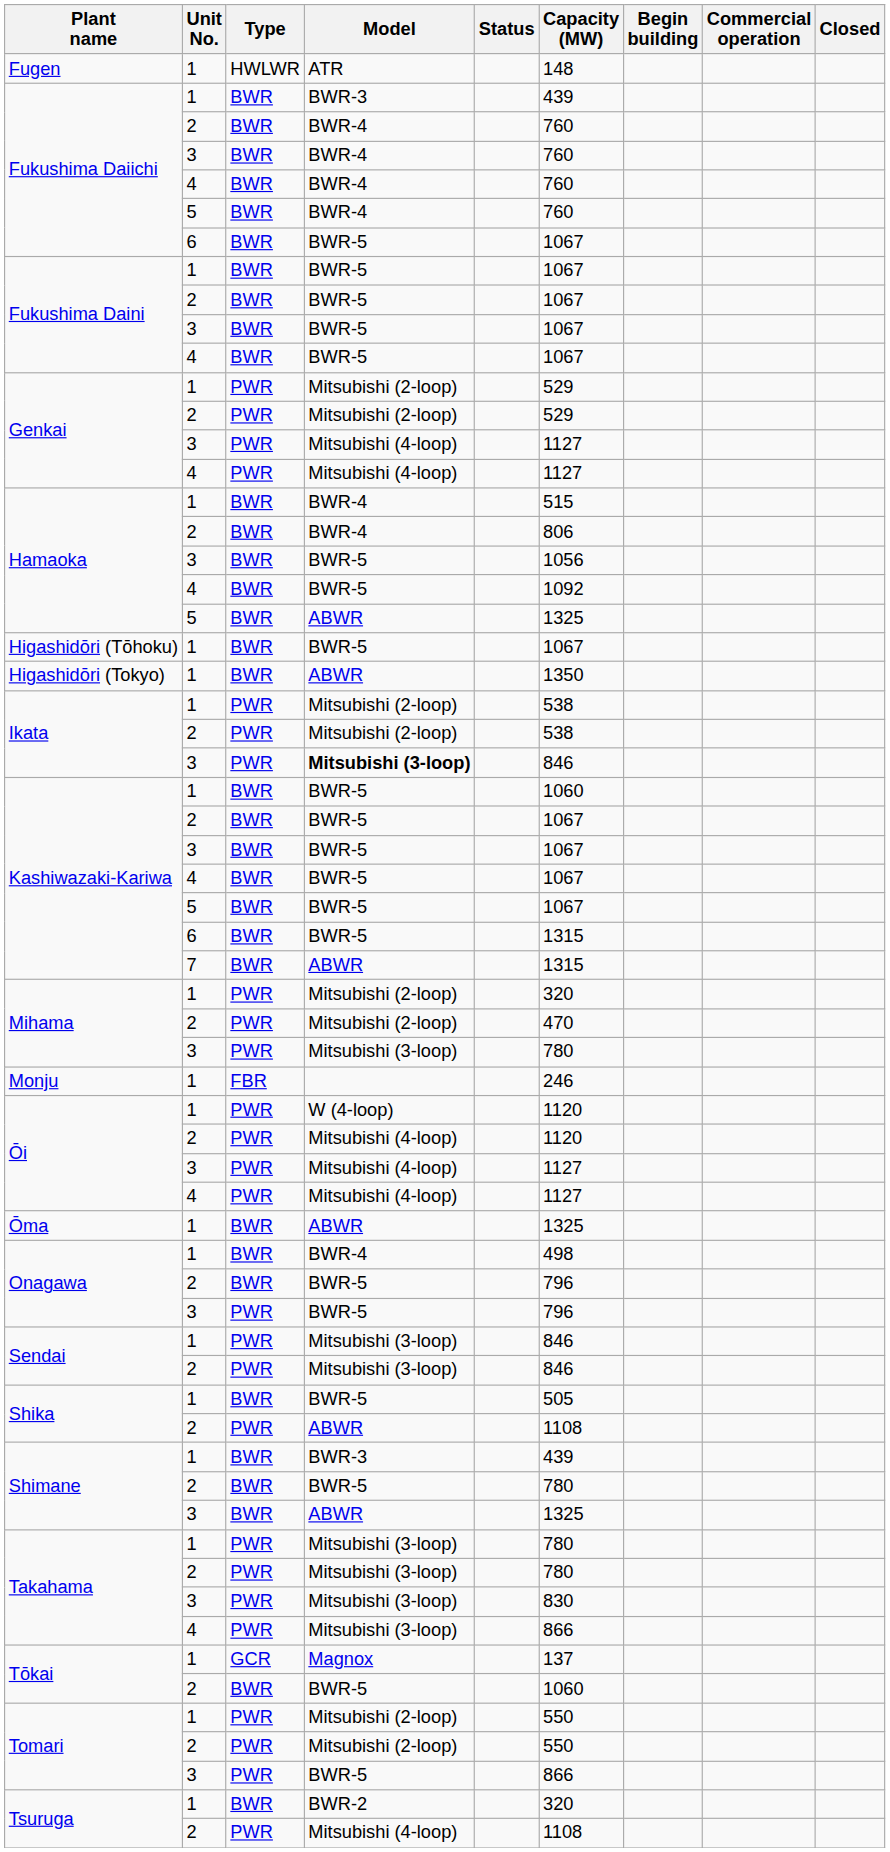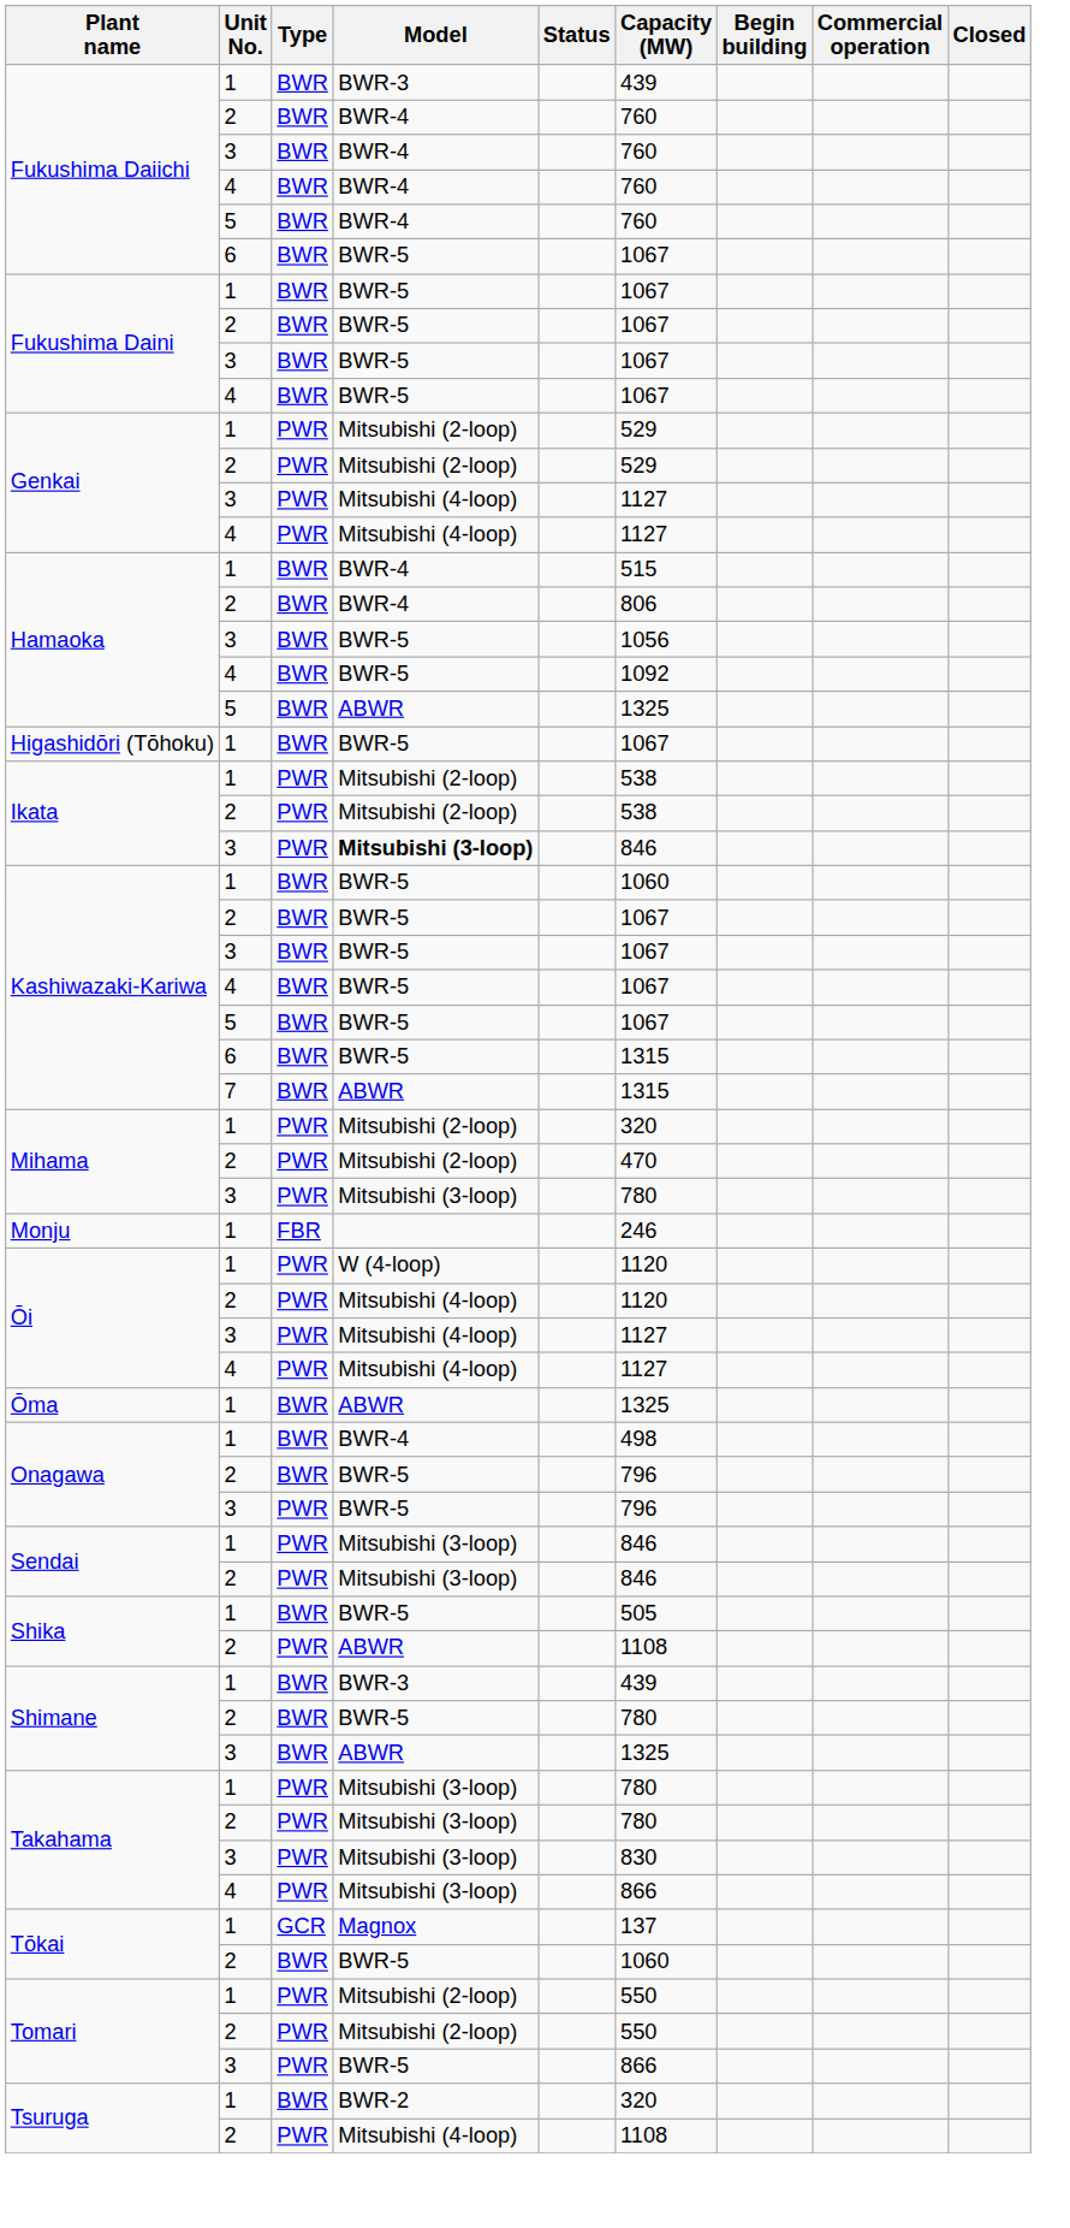 <table class="wikitable sortable mw-datatable sticky-header">
 <tr>
 <th>Plant<br>name</th>
 <th>Unit<br>No.</th>
 <th>Type</th>
 <th>Model</th>
 <th>Status</th>
 <th>Capacity<br>(MW)</th>
 <th>Begin<br>building</th>
 <th>Commercial<br>operation</th>
 <th>Closed</th>
-</tr>
-<tr>
-<td><a href='#'>Fugen</a></td>
-<td>1</td>
-<td>HWLWR</td>
-<td>ATR</td>
-<td></td>
-<td>148</td>
-<td></td>
-<td></td>
-<td></td>
 </tr>
 <tr>
 <td rowspan=6><a href='#'>Fukushima Daiichi</a></td>
 <td>1</td>
 <td><a href='#'>BWR</a></td>
 <td>BWR-3</td>
 <td></td>
 <td>439</td>
 <td></td>
 <td></td>
 <td></td>
 </tr>
 <tr>
 <td>2</td>
 <td><a href='#'>BWR</a></td>
 <td>BWR-4</td>
 <td></td>
 <td>760</td>
 <td></td>
 <td></td>
 <td></td>
 </tr>
 <tr>
 <td>3</td>
 <td><a href='#'>BWR</a></td>
 <td>BWR-4</td>
 <td></td>
 <td>760</td>
 <td></td>
 <td></td>
 <td></td>
 </tr>
 <tr>
 <td>4</td>
 <td><a href='#'>BWR</a></td>
 <td>BWR-4</td>
 <td></td>
 <td>760</td>
 <td></td>
 <td></td>
 <td></td>
 </tr>
 <tr>
 <td>5</td>
 <td><a href='#'>BWR</a></td>
 <td>BWR-4</td>
 <td></td>
 <td>760</td>
 <td></td>
 <td></td>
 <td></td>
 </tr>
 <tr>
 <td>6</td>
 <td><a href='#'>BWR</a></td>
 <td>BWR-5</td>
 <td></td>
 <td>1067</td>
 <td></td>
 <td></td>
 <td></td>
 </tr>
 <tr>
 <td rowspan=4><a href='#'>Fukushima Daini</a></td>
 <td>1</td>
 <td><a href='#'>BWR</a></td>
 <td>BWR-5</td>
 <td></td>
 <td>1067</td>
 <td></td>
 <td></td>
 <td></td>
 </tr>
 <tr>
 <td>2</td>
 <td><a href='#'>BWR</a></td>
 <td>BWR-5</td>
 <td></td>
 <td>1067</td>
 <td></td>
 <td></td>
 <td></td>
 </tr>
 <tr>
 <td>3</td>
 <td><a href='#'>BWR</a></td>
 <td>BWR-5</td>
 <td></td>
 <td>1067</td>
 <td></td>
 <td></td>
 <td></td>
 </tr>
 <tr>
 <td>4</td>
 <td><a href='#'>BWR</a></td>
 <td>BWR-5</td>
 <td></td>
 <td>1067</td>
 <td></td>
 <td></td>
 <td></td>
 </tr>
 <tr>
 <td rowspan=4><a href='#'>Genkai</a></td>
 <td>1</td>
 <td><a href='#'>PWR</a></td>
 <td>Mitsubishi (2-loop)</td>
 <td></td>
 <td>529</td>
 <td></td>
 <td></td>
 <td></td>
 </tr>
 <tr>
 <td>2</td>
 <td><a href='#'>PWR</a></td>
 <td>Mitsubishi (2-loop)</td>
 <td></td>
 <td>529</td>
 <td></td>
 <td></td>
 <td></td>
 </tr>
 <tr>
 <td>3</td>
 <td><a href='#'>PWR</a></td>
 <td>Mitsubishi (4-loop)</td>
 <td></td>
 <td>1127</td>
 <td></td>
 <td></td>
 <td></td>
 </tr>
 <tr>
 <td>4</td>
 <td><a href='#'>PWR</a></td>
 <td>Mitsubishi (4-loop)</td>
 <td></td>
 <td>1127</td>
 <td></td>
 <td></td>
 <td></td>
 </tr>
 <tr>
 <td rowspan=5><a href='#'>Hamaoka</a></td>
 <td>1</td>
 <td><a href='#'>BWR</a></td>
 <td>BWR-4</td>
 <td></td>
 <td>515</td>
 <td></td>
 <td></td>
 <td></td>
 </tr>
 <tr>
 <td>2</td>
 <td><a href='#'>BWR</a></td>
 <td>BWR-4</td>
 <td></td>
 <td>806</td>
 <td></td>
 <td></td>
 <td></td>
 </tr>
 <tr>
 <td>3</td>
 <td><a href='#'>BWR</a></td>
 <td>BWR-5</td>
 <td></td>
 <td>1056</td>
 <td></td>
 <td></td>
 <td></td>
 </tr>
 <tr>
 <td>4</td>
 <td><a href='#'>BWR</a></td>
 <td>BWR-5</td>
 <td></td>
 <td>1092</td>
 <td></td>
 <td></td>
 <td></td>
 </tr>
 <tr>
 <td>5</td>
 <td><a href='#'>BWR</a></td>
 <td><a href='#'>ABWR</a></td>
 <td></td>
 <td>1325</td>
 <td></td>
 <td></td>
 <td></td>
 </tr>
 <tr>
 <td><a href='#'>Higashidōri</a> (Tōhoku)</td>
 <td>1</td>
 <td><a href='#'>BWR</a></td>
 <td>BWR-5</td>
 <td></td>
 <td>1067</td>
-<td></td>
-<td></td>
-<td></td>
-</tr>
-<tr>
-<td><a href='#'>Higashidōri</a> (Tokyo)</td>
-<td>1</td>
-<td><a href='#'>BWR</a></td>
-<td><a href='#'>ABWR</a></td>
-<td></td>
-<td>1350</td>
 <td></td>
 <td></td>
 <td></td>
 </tr>
 <tr>
 <td rowspan=3><a href='#'>Ikata</a></td>
 <td>1</td>
 <td><a href='#'>PWR</a></td>
 <td>Mitsubishi (2-loop)</td>
 <td></td>
 <td>538</td>
 <td></td>
 <td></td>
 <td></td>
 </tr>
 <tr>
 <td>2</td>
 <td><a href='#'>PWR</a></td>
 <td>Mitsubishi (2-loop)</td>
 <td></td>
 <td>538</td>
 <td></td>
 <td></td>
 <td></td>
 </tr>
 <tr>
 <td>3</td>
 <td><a href='#'>PWR</a></td>
 <td><strong>Mitsubishi (3-loop)</strong></td>
 <td></td>
 <td>846</td>
 <td></td>
 <td></td>
 <td></td>
 </tr>
 <tr>
 <td rowspan=7><a href='#'>Kashiwazaki-Kariwa</a></td>
 <td>1</td>
 <td><a href='#'>BWR</a></td>
 <td>BWR-5</td>
 <td></td>
 <td>1060</td>
 <td></td>
 <td></td>
 <td></td>
 </tr>
 <tr>
 <td>2</td>
 <td><a href='#'>BWR</a></td>
 <td>BWR-5</td>
 <td></td>
 <td>1067</td>
 <td></td>
 <td></td>
 <td></td>
 </tr>
 <tr>
 <td>3</td>
 <td><a href='#'>BWR</a></td>
 <td>BWR-5</td>
 <td></td>
 <td>1067</td>
 <td></td>
 <td></td>
 <td></td>
 </tr>
 <tr>
 <td>4</td>
 <td><a href='#'>BWR</a></td>
 <td>BWR-5</td>
 <td></td>
 <td>1067</td>
 <td></td>
 <td></td>
 <td></td>
 </tr>
 <tr>
 <td>5</td>
 <td><a href='#'>BWR</a></td>
 <td>BWR-5</td>
 <td></td>
 <td>1067</td>
 <td></td>
 <td></td>
 <td></td>
 </tr>
 <tr>
 <td>6</td>
 <td><a href='#'>BWR</a></td>
 <td>BWR-5</td>
 <td></td>
 <td>1315</td>
 <td></td>
 <td></td>
 <td></td>
 </tr>
 <tr>
 <td>7</td>
 <td><a href='#'>BWR</a></td>
 <td><a href='#'>ABWR</a></td>
 <td></td>
 <td>1315</td>
 <td></td>
 <td></td>
 <td></td>
 </tr>
 <tr>
 <td rowspan=3><a href='#'>Mihama</a></td>
 <td>1</td>
 <td><a href='#'>PWR</a></td>
 <td>Mitsubishi (2-loop)</td>
 <td></td>
 <td>320</td>
 <td></td>
 <td></td>
 <td></td>
 </tr>
 <tr>
 <td>2</td>
 <td><a href='#'>PWR</a></td>
 <td>Mitsubishi (2-loop)</td>
 <td></td>
 <td>470</td>
 <td></td>
 <td></td>
 <td></td>
 </tr>
 <tr>
 <td>3</td>
 <td><a href='#'>PWR</a></td>
 <td>Mitsubishi (3-loop)</td>
 <td></td>
 <td>780</td>
 <td></td>
 <td></td>
 <td></td>
 </tr>
 <tr>
 <td><a href='#'>Monju</a></td>
 <td>1</td>
 <td><a href='#'>FBR</a></td>
 <td></td>
 <td></td>
 <td>246</td>
 <td></td>
 <td></td>
 <td></td>
 </tr>
 <tr>
 <td rowspan=4><a href='#'>Ōi</a></td>
 <td>1</td>
 <td><a href='#'>PWR</a></td>
 <td>W (4-loop)</td>
 <td></td>
 <td>1120</td>
 <td></td>
 <td></td>
 <td></td>
 </tr>
 <tr>
 <td>2</td>
 <td><a href='#'>PWR</a></td>
 <td>Mitsubishi (4-loop)</td>
 <td></td>
 <td>1120</td>
 <td></td>
 <td></td>
 <td></td>
 </tr>
 <tr>
 <td>3</td>
 <td><a href='#'>PWR</a></td>
 <td>Mitsubishi (4-loop)</td>
 <td></td>
 <td>1127</td>
 <td></td>
 <td></td>
 <td></td>
 </tr>
 <tr>
 <td>4</td>
 <td><a href='#'>PWR</a></td>
 <td>Mitsubishi (4-loop)</td>
 <td></td>
 <td>1127</td>
 <td></td>
 <td></td>
 <td></td>
 </tr>
 <tr>
 <td><a href='#'>Ōma</a></td>
 <td>1</td>
 <td><a href='#'>BWR</a></td>
 <td><a href='#'>ABWR</a></td>
 <td></td>
 <td>1325</td>
 <td></td>
 <td></td>
 <td></td>
 </tr>
 <tr>
 <td rowspan=3><a href='#'>Onagawa</a></td>
 <td>1</td>
 <td><a href='#'>BWR</a></td>
 <td>BWR-4</td>
 <td></td>
 <td>498</td>
 <td></td>
 <td></td>
 <td></td>
 </tr>
 <tr>
 <td>2</td>
 <td><a href='#'>BWR</a></td>
 <td>BWR-5</td>
 <td></td>
 <td>796</td>
 <td></td>
 <td></td>
 <td></td>
 </tr>
 <tr>
 <td>3</td>
 <td><a href='#'>PWR</a></td>
 <td>BWR-5</td>
 <td></td>
 <td>796</td>
 <td></td>
 <td></td>
 <td></td>
 </tr>
 <tr>
 <td rowspan="2"><a href='#'>Sendai</a></td>
 <td>1</td>
 <td><a href='#'>PWR</a></td>
 <td>Mitsubishi (3-loop)</td>
 <td></td>
 <td>846</td>
 <td></td>
 <td></td>
 <td></td>
 </tr>
 <tr>
 <td>2</td>
 <td><a href='#'>PWR</a></td>
 <td>Mitsubishi (3-loop)</td>
 <td></td>
 <td>846</td>
 <td></td>
 <td></td>
 <td></td>
 </tr>
 <tr>
 <td rowspan=2><a href='#'>Shika</a></td>
 <td>1</td>
 <td><a href='#'>BWR</a></td>
 <td>BWR-5</td>
 <td></td>
 <td>505</td>
 <td></td>
 <td></td>
 <td></td>
 </tr>
 <tr>
 <td>2</td>
 <td><a href='#'>PWR</a></td>
 <td><a href='#'>ABWR</a></td>
 <td></td>
 <td>1108</td>
 <td></td>
 <td></td>
 <td></td>
 </tr>
 <tr>
 <td rowspan=3><a href='#'>Shimane</a></td>
 <td>1</td>
 <td><a href='#'>BWR</a></td>
 <td>BWR-3</td>
 <td></td>
 <td>439</td>
 <td></td>
 <td></td>
 <td></td>
 </tr>
 <tr>
 <td>2</td>
 <td><a href='#'>BWR</a></td>
 <td>BWR-5</td>
 <td></td>
 <td>780</td>
 <td></td>
 <td></td>
 <td></td>
 </tr>
 <tr>
 <td>3</td>
 <td><a href='#'>BWR</a></td>
 <td><a href='#'>ABWR</a></td>
 <td></td>
 <td>1325</td>
 <td></td>
 <td></td>
 <td></td>
 </tr>
 <tr>
 <td rowspan=4><a href='#'>Takahama</a></td>
 <td>1</td>
 <td><a href='#'>PWR</a></td>
 <td>Mitsubishi (3-loop)</td>
 <td></td>
 <td>780</td>
 <td></td>
 <td></td>
 <td></td>
 </tr>
 <tr>
 <td>2</td>
 <td><a href='#'>PWR</a></td>
 <td>Mitsubishi (3-loop)</td>
 <td></td>
 <td>780</td>
 <td></td>
 <td></td>
 <td></td>
 </tr>
 <tr>
 <td>3</td>
 <td><a href='#'>PWR</a></td>
 <td>Mitsubishi (3-loop)</td>
 <td></td>
 <td>830</td>
 <td></td>
 <td></td>
 <td></td>
 </tr>
 <tr>
 <td>4</td>
 <td><a href='#'>PWR</a></td>
 <td>Mitsubishi (3-loop)</td>
 <td></td>
 <td>866</td>
 <td></td>
 <td></td>
 <td></td>
 </tr>
 <tr>
 <td rowspan=2><a href='#'>Tōkai</a></td>
 <td>1</td>
 <td><a href='#'>GCR</a></td>
 <td><a href='#'>Magnox</a></td>
 <td></td>
 <td>137</td>
 <td></td>
 <td></td>
 <td></td>
 </tr>
 <tr>
 <td>2</td>
 <td><a href='#'>BWR</a></td>
 <td>BWR-5</td>
 <td></td>
 <td>1060</td>
 <td></td>
 <td></td>
 <td></td>
 </tr>
 <tr>
 <td rowspan=3><a href='#'>Tomari</a></td>
 <td>1</td>
 <td><a href='#'>PWR</a></td>
 <td>Mitsubishi (2-loop)</td>
 <td></td>
 <td>550</td>
 <td></td>
 <td></td>
 <td></td>
 </tr>
 <tr>
 <td>2</td>
 <td><a href='#'>PWR</a></td>
 <td>Mitsubishi (2-loop)</td>
 <td></td>
 <td>550</td>
 <td></td>
 <td></td>
 <td></td>
 </tr>
 <tr>
 <td>3</td>
 <td><a href='#'>PWR</a></td>
 <td>BWR-5</td>
 <td></td>
 <td>866</td>
 <td></td>
 <td></td>
 <td></td>
 </tr>
 <tr>
 <td rowspan="2"><a href='#'>Tsuruga</a></td>
 <td>1</td>
 <td><a href='#'>BWR</a></td>
 <td>BWR-2</td>
 <td></td>
 <td>320</td>
 <td></td>
 <td></td>
 <td></td>
 </tr>
 <tr>
 <td>2</td>
 <td><a href='#'>PWR</a></td>
 <td>Mitsubishi (4-loop)</td>
 <td></td>
 <td>1108</td>
 <td></td>
 <td></td>
 <td></td>
 </tr>
 </table>
